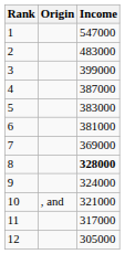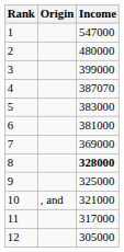 <table class="wikitable">
 <tr>
 <th>Rank</th>
 <th>Origin</th>
 <th>Income</th>
 </tr>
 <tr>
 <td>1</td>
 <td></td>
 <td>547000</td>
 </tr>
 <tr>
 <td>2</td>
 <td></td>
-<td>483000</td>
+<td>480000</td>
 </tr>
 <tr>
 <td>3</td>
 <td></td>
 <td>399000</td>
 </tr>
 <tr>
 <td>4</td>
 <td></td>
-<td>387000</td>
+<td>387070</td>
 </tr>
 <tr>
 <td>5</td>
 <td></td>
 <td>383000</td>
 </tr>
 <tr>
 <td>6</td>
 <td></td>
 <td>381000</td>
 </tr>
 <tr>
 <td>7</td>
 <td></td>
 <td>369000</td>
 </tr>
 <tr>
 <td>8</td>
 <td></td>
 <td><strong>328000</strong></td>
 </tr>
 <tr>
 <td>9</td>
 <td></td>
-<td>324000</td>
+<td>325000</td>
 </tr>
 <tr>
 <td>10</td>
 <td>,  and </td>
 <td>321000</td>
 </tr>
 <tr>
 <td>11</td>
 <td></td>
 <td>317000</td>
 </tr>
 <tr>
 <td>12</td>
 <td></td>
 <td>305000</td>
 </tr>
 </table>
